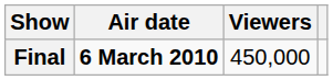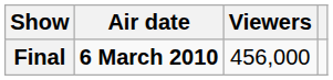 <table class="wikitable plainrowheaders sortable" style="text-align:center">
 <tr>
 <th scope="col" class="unsortable">Show</th>
 <th scope="col">Air date</th>
 <th scope="col">Viewers</th>
 <th></th>
 </tr>
 <tr>
 <th scope="row">Final</th>
 <td><strong>6 March 2010</strong></td>
-<td>450,000</td>
+<td>456,000</td>
 <td></td>
 </tr>
 </table>
